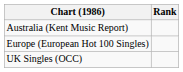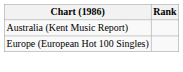 <table class="wikitable sortable">
 <tr>
 <th>Chart (1986)</th>
 <th>Rank</th>
 </tr>
 <tr>
 <td>Australia (Kent Music Report)</td>
 <td></td>
 </tr>
 <tr>
 <td>Europe (European Hot 100 Singles)</td>
 <td></td>
 </tr>
-<tr>
-<td>UK Singles (OCC)</td>
-<td></td>
-</tr>
 </table>
